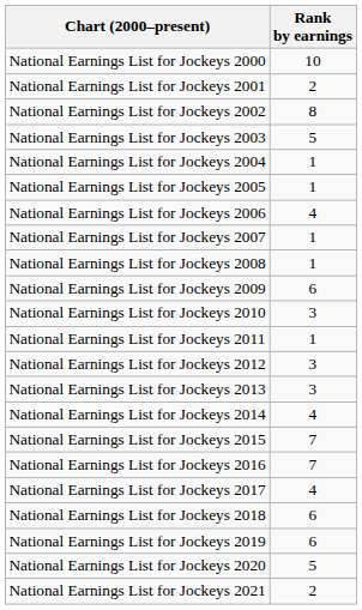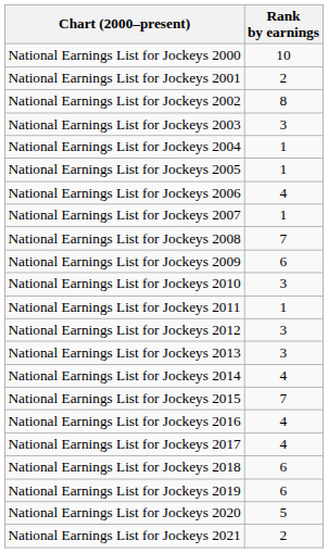 <table class="wikitable sortable">
 <tr>
 <th>Chart (2000–present)</th>
 <th>Rank<br>by earnings</th>
 </tr>
 <tr>
 <td>National Earnings List for Jockeys 2000</td>
 <td style="text-align:center;">10</td>
 </tr>
 <tr>
 <td>National Earnings List for Jockeys 2001</td>
 <td style="text-align:center;">2</td>
 </tr>
 <tr>
 <td>National Earnings List for Jockeys 2002</td>
 <td style="text-align:center;">8</td>
 </tr>
 <tr>
 <td>National Earnings List for Jockeys 2003</td>
-<td style="text-align:center;">5</td>
+<td style="text-align:center;">3</td>
 </tr>
 <tr>
 <td>National Earnings List for Jockeys 2004</td>
 <td style="text-align:center;">1</td>
 </tr>
 <tr>
 <td>National Earnings List for Jockeys 2005</td>
 <td style="text-align:center;">1</td>
 </tr>
 <tr>
 <td>National Earnings List for Jockeys 2006</td>
 <td style="text-align:center;">4</td>
 </tr>
 <tr>
 <td>National Earnings List for Jockeys 2007</td>
 <td style="text-align:center;">1</td>
 </tr>
 <tr>
 <td>National Earnings List for Jockeys 2008</td>
-<td style="text-align:center;">1</td>
+<td style="text-align:center;">7</td>
 </tr>
 <tr>
 <td>National Earnings List for Jockeys 2009</td>
 <td style="text-align:center;">6</td>
 </tr>
 <tr>
 <td>National Earnings List for Jockeys 2010</td>
 <td style="text-align:center;">3</td>
 </tr>
 <tr>
 <td>National Earnings List for Jockeys 2011</td>
 <td style="text-align:center;">1</td>
 </tr>
 <tr>
 <td>National Earnings List for Jockeys 2012</td>
 <td style="text-align:center;">3</td>
 </tr>
 <tr>
 <td>National Earnings List for Jockeys 2013</td>
 <td style="text-align:center;">3</td>
 </tr>
 <tr>
 <td>National Earnings List for Jockeys 2014</td>
 <td style="text-align:center;">4</td>
 </tr>
 <tr>
 <td>National Earnings List for Jockeys 2015</td>
 <td style="text-align:center;">7</td>
 </tr>
 <tr>
 <td>National Earnings List for Jockeys 2016</td>
-<td style="text-align:center;">7</td>
+<td style="text-align:center;">4</td>
 </tr>
 <tr>
 <td>National Earnings List for Jockeys 2017</td>
 <td style="text-align:center;">4</td>
 </tr>
 <tr>
 <td>National Earnings List for Jockeys 2018</td>
 <td style="text-align:center;">6</td>
 </tr>
 <tr>
 <td>National Earnings List for Jockeys 2019</td>
 <td style="text-align:center;">6</td>
 </tr>
 <tr>
 <td>National Earnings List for Jockeys 2020</td>
 <td style="text-align:center;">5</td>
 </tr>
 <tr>
 <td>National Earnings List for Jockeys 2021</td>
 <td style="text-align:center;">2</td>
 </tr>
 </table>
